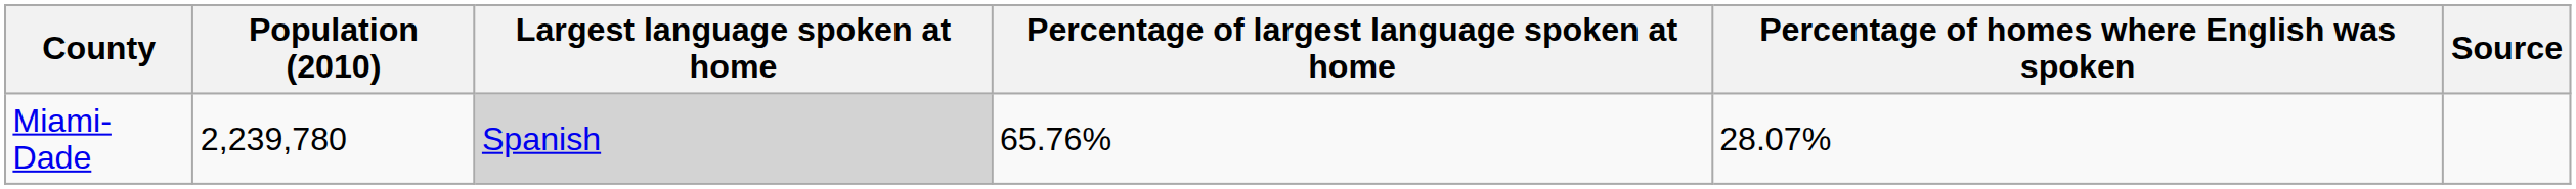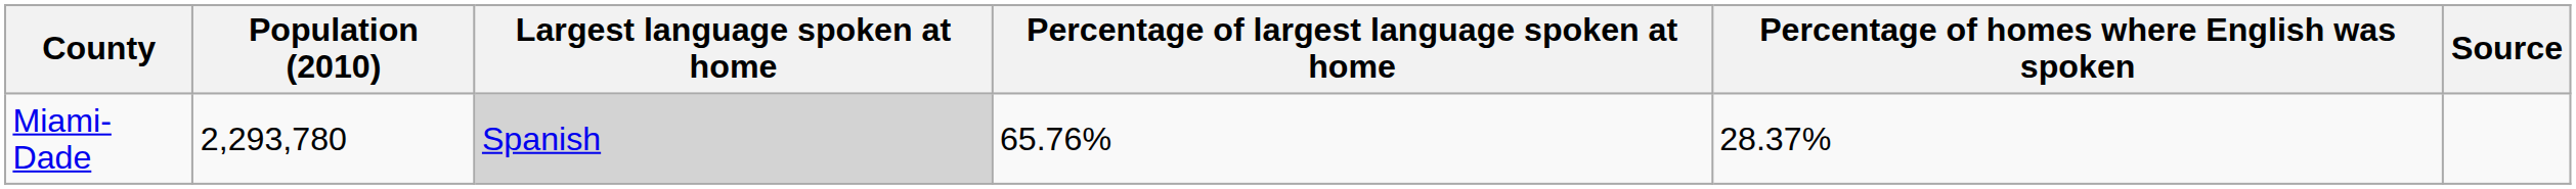 <table class="wikitable sortable">
 <tr>
 <th>County</th>
 <th data-sort-type="number">Population (2010)</th>
 <th>Largest language spoken at home</th>
 <th>Percentage of largest language spoken at home</th>
 <th>Percentage of homes where English was spoken</th>
 <th>Source</th>
 </tr>
 <tr>
 <td><a href='#'>Miami-Dade</a></td>
-<td>2,239,780</td>
+<td>2,293,780</td>
 <td style="background: lightgrey;"><a href='#'>Spanish</a></td>
 <td>65.76%</td>
-<td>28.07%</td>
+<td>28.37%</td>
 <td></td>
 </tr>
 </table>
